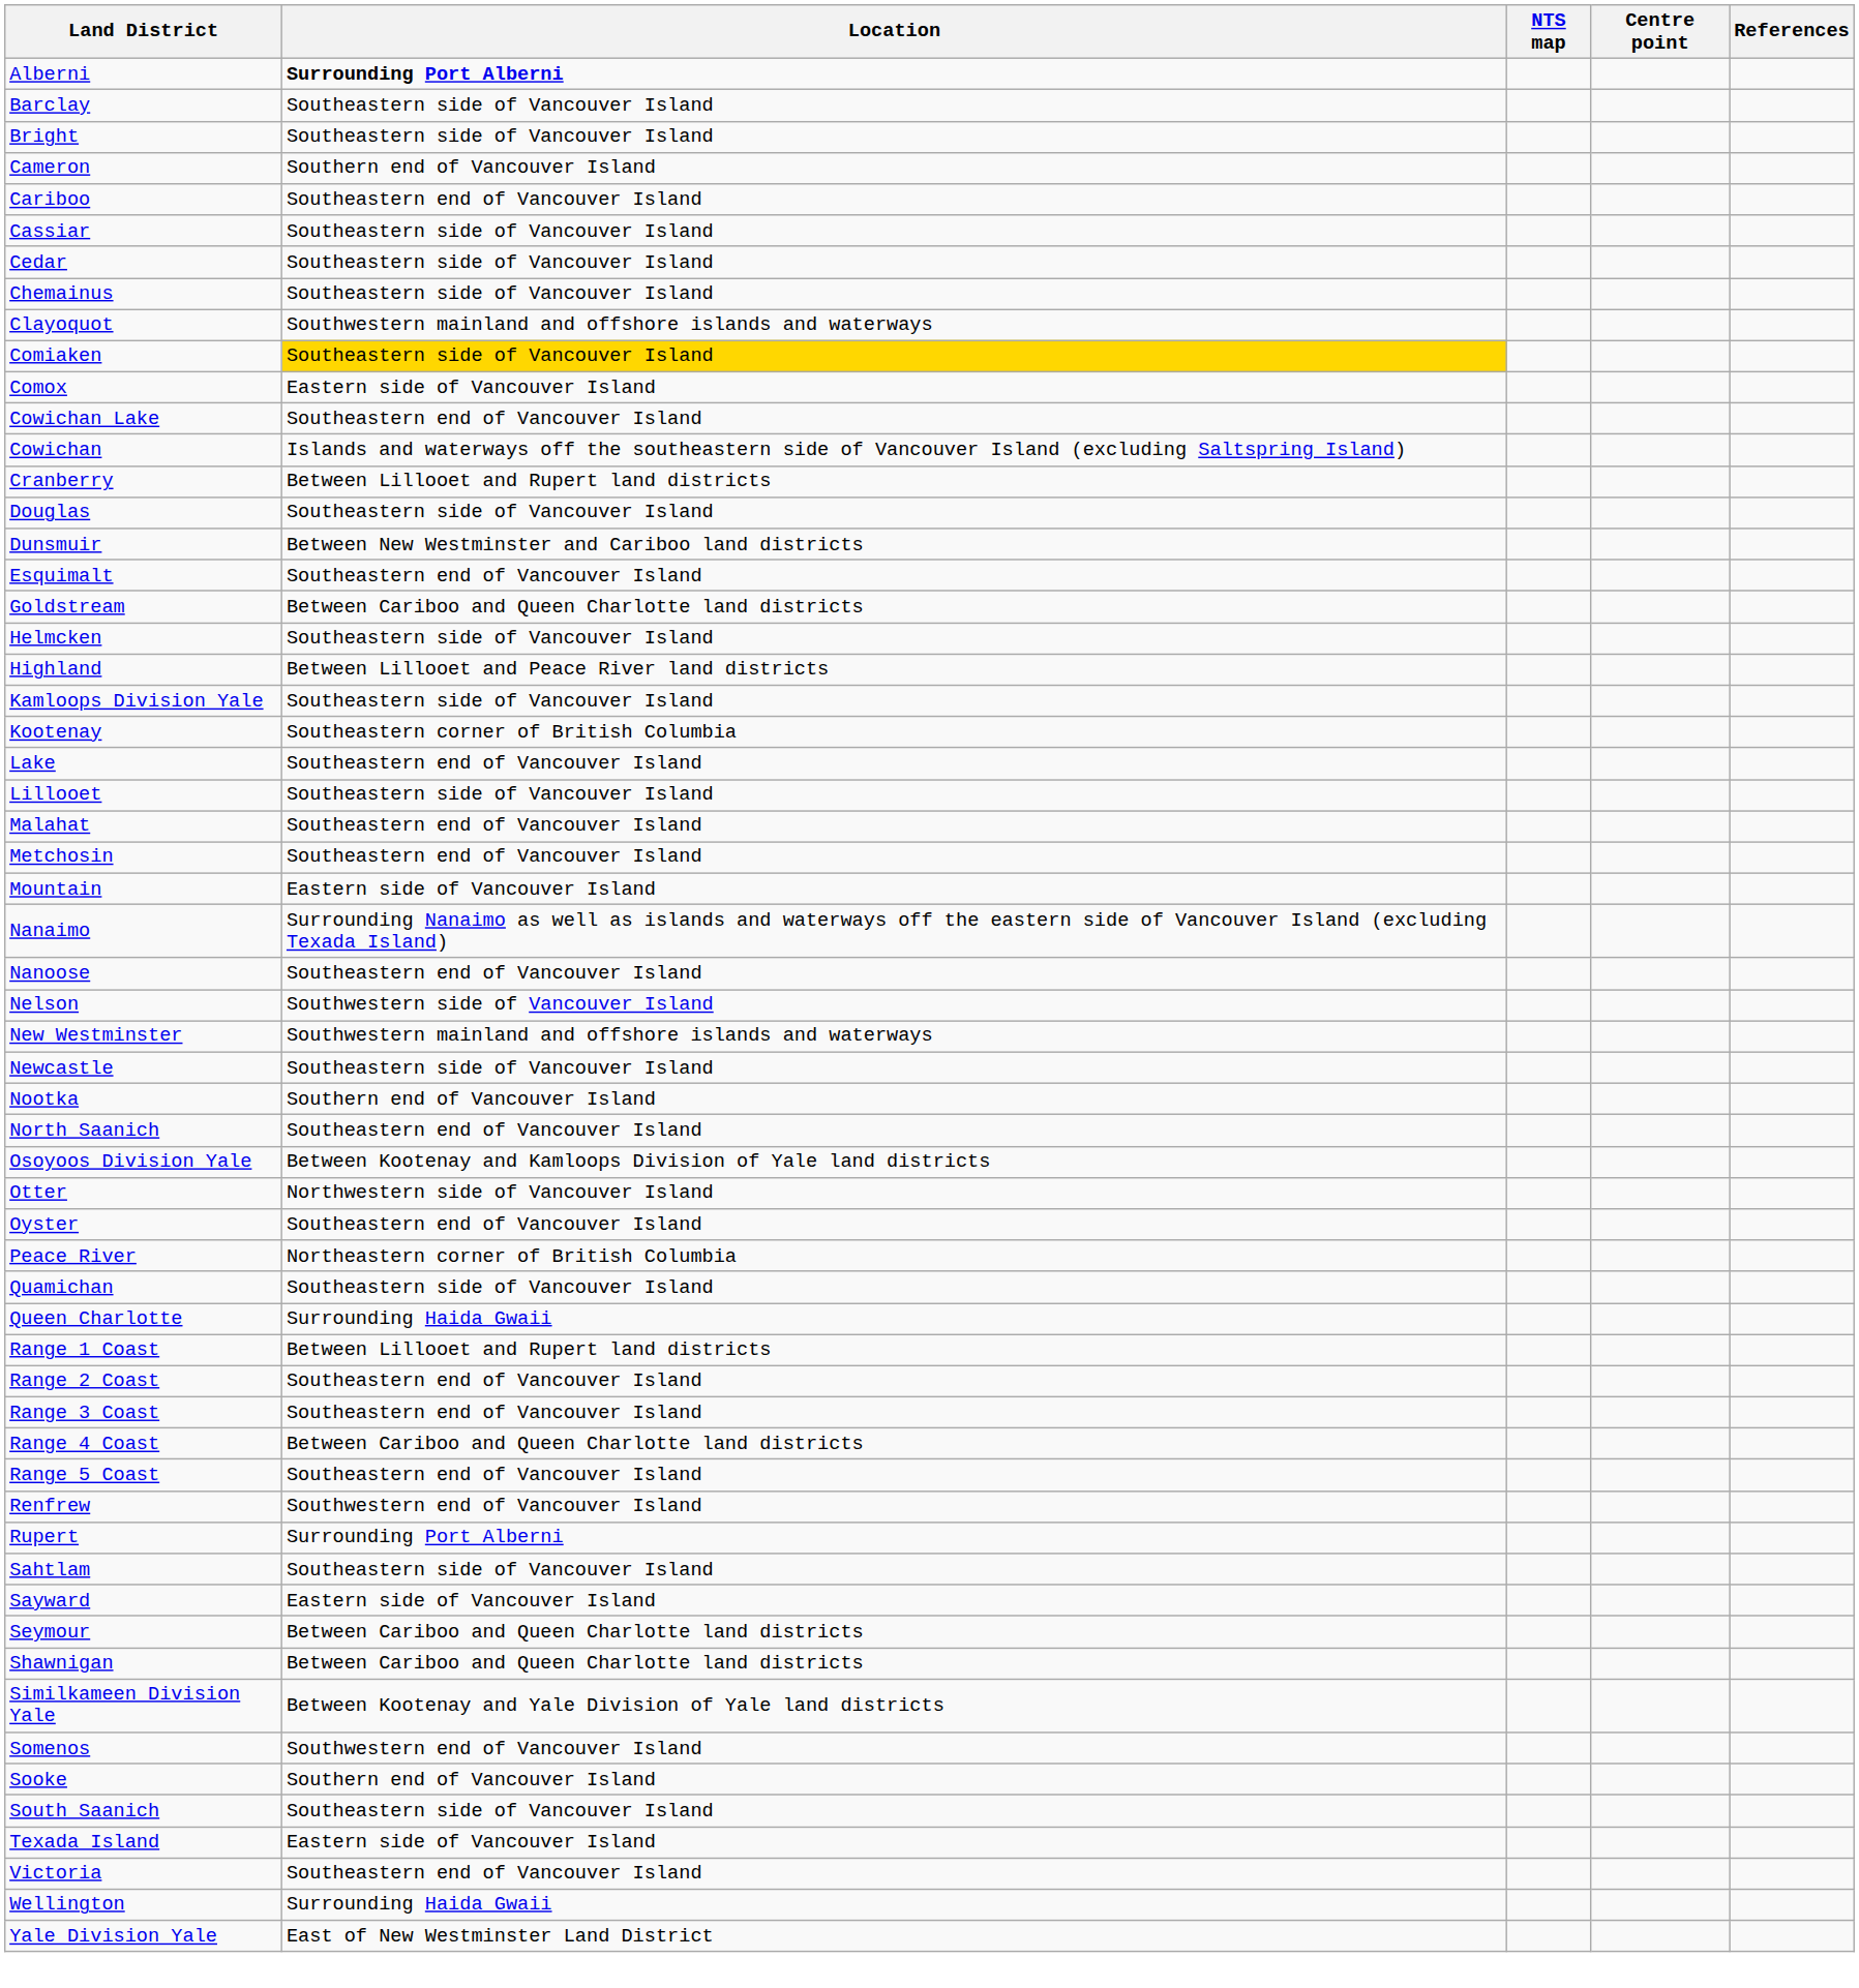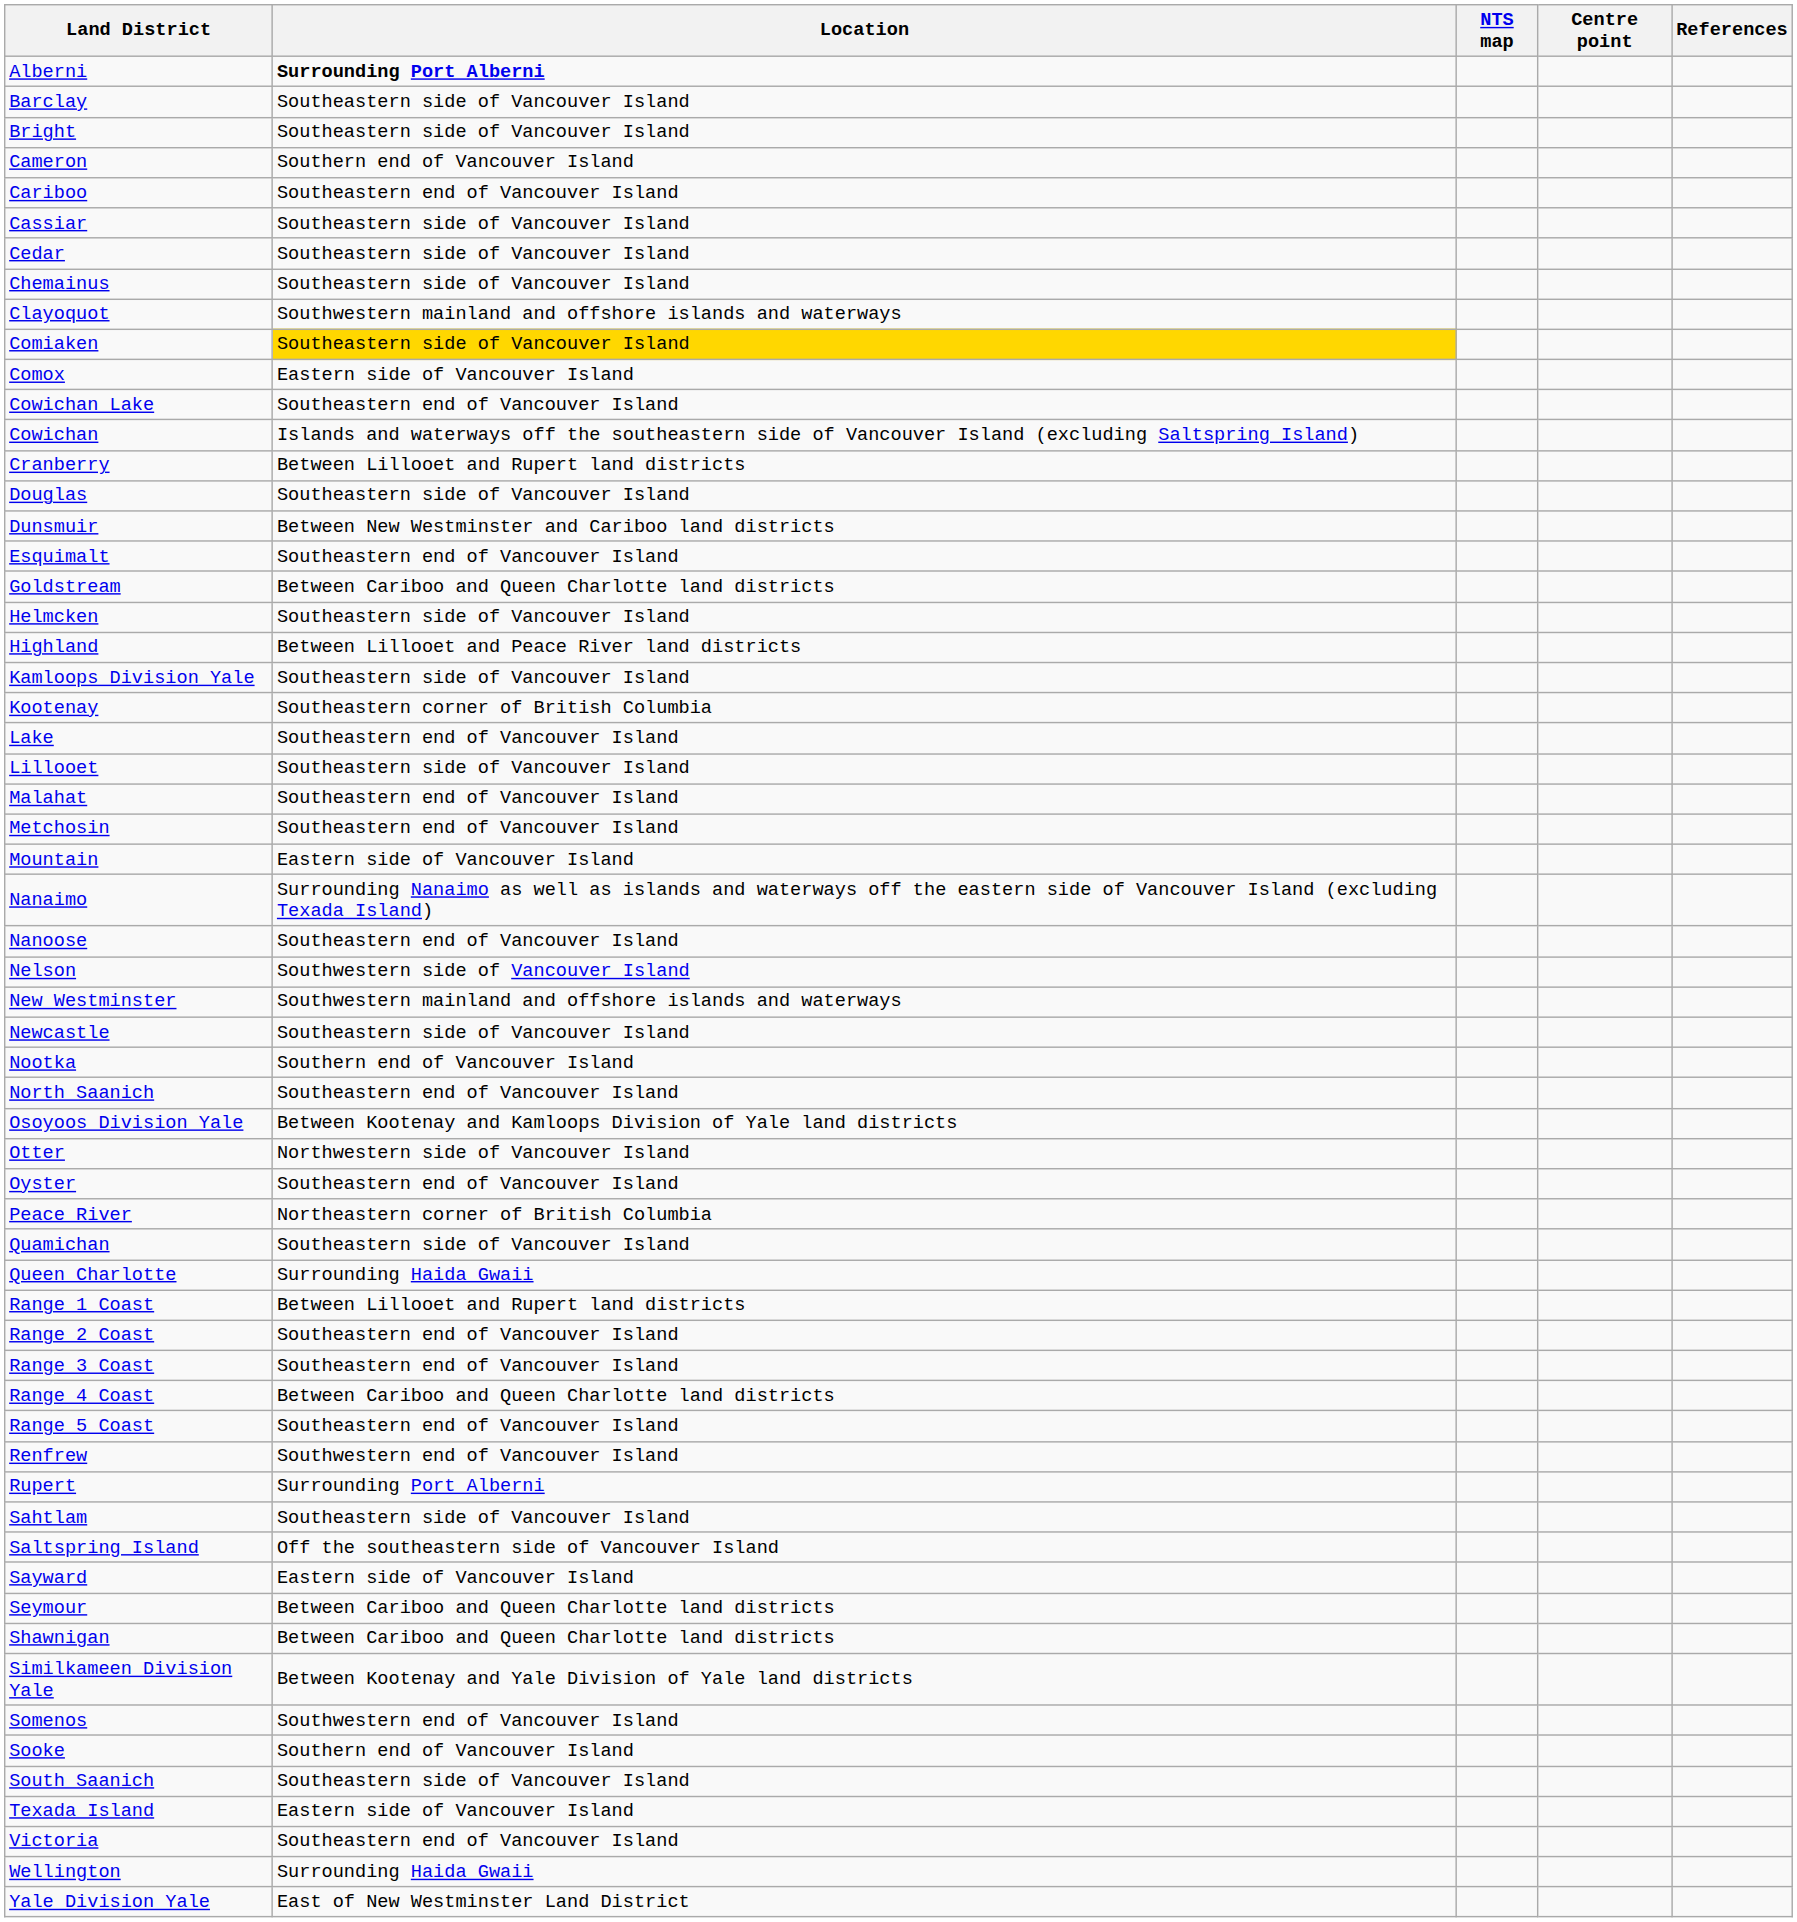 <table class="wikitable">
 <tr>
 <th>Land District</th>
 <th>Location</th>
 <th><a href='#'>NTS</a> map</th>
 <th>Centre point</th>
 <th>References</th>
 </tr>
 <tr>
 <td><a href='#'>Alberni</a></td>
 <td><strong>Surrounding <a href='#'>Port Alberni</a></strong></td>
 <td></td>
 <td></td>
 <td></td>
 </tr>
 <tr>
 <td><a href='#'>Barclay</a></td>
 <td>Southeastern side of Vancouver Island</td>
 <td></td>
 <td></td>
 <td></td>
 </tr>
 <tr>
 <td><a href='#'>Bright</a></td>
 <td>Southeastern side of Vancouver Island</td>
 <td></td>
 <td></td>
 <td></td>
 </tr>
 <tr>
 <td><a href='#'>Cameron</a></td>
 <td>Southern end of Vancouver Island</td>
 <td></td>
 <td></td>
 <td></td>
 </tr>
 <tr>
 <td><a href='#'>Cariboo</a></td>
 <td>Southeastern end of Vancouver Island</td>
 <td></td>
 <td></td>
 <td></td>
 </tr>
 <tr>
 <td><a href='#'>Cassiar</a></td>
 <td>Southeastern side of Vancouver Island</td>
 <td></td>
 <td></td>
 <td></td>
 </tr>
 <tr>
 <td><a href='#'>Cedar</a></td>
 <td>Southeastern side of Vancouver Island</td>
 <td></td>
 <td></td>
 <td></td>
 </tr>
 <tr>
 <td><a href='#'>Chemainus</a></td>
 <td>Southeastern side of Vancouver Island</td>
 <td></td>
 <td></td>
 <td></td>
 </tr>
 <tr>
 <td><a href='#'>Clayoquot</a></td>
 <td>Southwestern mainland and offshore islands and waterways</td>
 <td></td>
 <td></td>
 <td></td>
 </tr>
 <tr>
 <td><a href='#'>Comiaken</a></td>
 <td style="background: gold;">Southeastern side of Vancouver Island</td>
 <td></td>
 <td></td>
 <td></td>
 </tr>
 <tr>
 <td><a href='#'>Comox</a></td>
 <td>Eastern side of Vancouver Island</td>
 <td></td>
 <td></td>
 <td></td>
 </tr>
 <tr>
 <td><a href='#'>Cowichan Lake</a></td>
 <td>Southeastern end of Vancouver Island</td>
 <td></td>
 <td></td>
 <td></td>
 </tr>
 <tr>
 <td><a href='#'>Cowichan</a></td>
 <td>Islands and waterways off the southeastern side of Vancouver Island (excluding <a href='#'>Saltspring Island</a>)</td>
 <td></td>
 <td></td>
 <td></td>
 </tr>
 <tr>
 <td><a href='#'>Cranberry</a></td>
 <td>Between Lillooet and Rupert land districts</td>
 <td></td>
 <td></td>
 <td></td>
 </tr>
 <tr>
 <td><a href='#'>Douglas</a></td>
 <td>Southeastern side of Vancouver Island</td>
 <td></td>
 <td></td>
 <td></td>
 </tr>
 <tr>
 <td><a href='#'>Dunsmuir</a></td>
 <td>Between New Westminster and Cariboo land districts</td>
 <td></td>
 <td></td>
 <td></td>
 </tr>
 <tr>
 <td><a href='#'>Esquimalt</a></td>
 <td>Southeastern end of Vancouver Island</td>
 <td></td>
 <td></td>
 <td></td>
 </tr>
 <tr>
 <td><a href='#'>Goldstream</a></td>
 <td>Between Cariboo and Queen Charlotte land districts</td>
 <td></td>
 <td></td>
 <td></td>
 </tr>
 <tr>
 <td><a href='#'>Helmcken</a></td>
 <td>Southeastern side of Vancouver Island</td>
 <td></td>
 <td></td>
 <td></td>
 </tr>
 <tr>
 <td><a href='#'>Highland</a></td>
 <td>Between Lillooet and Peace River land districts</td>
 <td></td>
 <td></td>
 <td></td>
 </tr>
 <tr>
 <td><a href='#'>Kamloops Division Yale</a></td>
 <td>Southeastern side of Vancouver Island</td>
 <td></td>
 <td></td>
 <td></td>
 </tr>
 <tr>
 <td><a href='#'>Kootenay</a></td>
 <td>Southeastern corner of British Columbia</td>
 <td></td>
 <td></td>
 <td></td>
 </tr>
 <tr>
 <td><a href='#'>Lake</a></td>
 <td>Southeastern end of Vancouver Island</td>
 <td></td>
 <td></td>
 <td></td>
 </tr>
 <tr>
 <td><a href='#'>Lillooet</a></td>
 <td>Southeastern side of Vancouver Island</td>
 <td></td>
 <td></td>
 <td></td>
 </tr>
 <tr>
 <td><a href='#'>Malahat</a></td>
 <td>Southeastern end of Vancouver Island</td>
 <td></td>
 <td></td>
 <td></td>
 </tr>
 <tr>
 <td><a href='#'>Metchosin</a></td>
 <td>Southeastern end of Vancouver Island</td>
 <td></td>
 <td></td>
 <td></td>
 </tr>
 <tr>
 <td><a href='#'>Mountain</a></td>
 <td>Eastern side of Vancouver Island</td>
 <td></td>
 <td></td>
 <td></td>
 </tr>
 <tr>
 <td><a href='#'>Nanaimo</a></td>
 <td>Surrounding <a href='#'>Nanaimo</a> as well as islands and waterways off the eastern side of Vancouver Island (excluding <a href='#'>Texada Island</a>)</td>
 <td></td>
 <td></td>
 <td></td>
 </tr>
 <tr>
 <td><a href='#'>Nanoose</a></td>
 <td>Southeastern end of Vancouver Island</td>
 <td></td>
 <td></td>
 <td></td>
 </tr>
 <tr>
 <td><a href='#'>Nelson</a></td>
 <td>Southwestern side of <a href='#'>Vancouver Island</a></td>
 <td></td>
 <td></td>
 <td></td>
 </tr>
 <tr>
 <td><a href='#'>New Westminster</a></td>
 <td>Southwestern mainland and offshore islands and waterways</td>
 <td></td>
 <td></td>
 <td></td>
 </tr>
 <tr>
 <td><a href='#'>Newcastle</a></td>
 <td>Southeastern side of Vancouver Island</td>
 <td></td>
 <td></td>
 <td></td>
 </tr>
 <tr>
 <td><a href='#'>Nootka</a></td>
 <td>Southern end of Vancouver Island</td>
 <td></td>
 <td></td>
 <td></td>
 </tr>
 <tr>
 <td><a href='#'>North Saanich</a></td>
 <td>Southeastern end of Vancouver Island</td>
 <td></td>
 <td></td>
 <td></td>
 </tr>
 <tr>
 <td><a href='#'>Osoyoos Division Yale</a></td>
 <td>Between Kootenay and Kamloops Division of Yale land districts</td>
 <td></td>
 <td></td>
 <td></td>
 </tr>
 <tr>
 <td><a href='#'>Otter</a></td>
 <td>Northwestern side of Vancouver Island</td>
 <td></td>
 <td></td>
 <td></td>
 </tr>
 <tr>
 <td><a href='#'>Oyster</a></td>
 <td>Southeastern end of Vancouver Island</td>
 <td></td>
 <td></td>
 <td></td>
 </tr>
 <tr>
 <td><a href='#'>Peace River</a></td>
 <td>Northeastern corner of British Columbia</td>
 <td></td>
 <td></td>
 <td></td>
 </tr>
 <tr>
 <td><a href='#'>Quamichan</a></td>
 <td>Southeastern side of Vancouver Island</td>
 <td></td>
 <td></td>
 <td></td>
 </tr>
 <tr>
 <td><a href='#'>Queen Charlotte</a></td>
 <td>Surrounding <a href='#'>Haida Gwaii</a></td>
 <td></td>
 <td></td>
 <td></td>
 </tr>
 <tr>
 <td><a href='#'>Range 1 Coast</a></td>
 <td>Between Lillooet and Rupert land districts</td>
 <td></td>
 <td></td>
 <td></td>
 </tr>
 <tr>
 <td><a href='#'>Range 2 Coast</a></td>
 <td>Southeastern end of Vancouver Island</td>
 <td></td>
 <td></td>
 <td></td>
 </tr>
 <tr>
 <td><a href='#'>Range 3 Coast</a></td>
 <td>Southeastern end of Vancouver Island</td>
 <td></td>
 <td></td>
 <td></td>
 </tr>
 <tr>
 <td><a href='#'>Range 4 Coast</a></td>
 <td>Between Cariboo and Queen Charlotte land districts</td>
 <td></td>
 <td></td>
 <td></td>
 </tr>
 <tr>
 <td><a href='#'>Range 5 Coast</a></td>
 <td>Southeastern end of Vancouver Island</td>
 <td></td>
 <td></td>
 <td></td>
 </tr>
 <tr>
 <td><a href='#'>Renfrew</a></td>
 <td>Southwestern end of Vancouver Island</td>
 <td></td>
 <td></td>
 <td></td>
 </tr>
 <tr>
 <td><a href='#'>Rupert</a></td>
 <td>Surrounding <a href='#'>Port Alberni</a></td>
 <td></td>
 <td></td>
 <td></td>
 </tr>
 <tr>
 <td><a href='#'>Sahtlam</a></td>
 <td>Southeastern side of Vancouver Island</td>
 <td></td>
 <td></td>
 <td></td>
 </tr>
 <tr>
+<td><a href='#'>Saltspring Island</a></td>
+<td>Off the southeastern side of Vancouver Island</td>
+<td></td>
+<td></td>
+<td></td>
+</tr>
+<tr>
 <td><a href='#'>Sayward</a></td>
 <td>Eastern side of Vancouver Island</td>
 <td></td>
 <td></td>
 <td></td>
 </tr>
 <tr>
 <td><a href='#'>Seymour</a></td>
 <td>Between Cariboo and Queen Charlotte land districts</td>
 <td></td>
 <td></td>
 <td></td>
 </tr>
 <tr>
 <td><a href='#'>Shawnigan</a></td>
 <td>Between Cariboo and Queen Charlotte land districts</td>
 <td></td>
 <td></td>
 <td></td>
 </tr>
 <tr>
 <td><a href='#'>Similkameen Division Yale</a></td>
 <td>Between Kootenay and Yale Division of Yale land districts</td>
 <td></td>
 <td></td>
 <td></td>
 </tr>
 <tr>
 <td><a href='#'>Somenos</a></td>
 <td>Southwestern end of Vancouver Island</td>
 <td></td>
 <td></td>
 <td></td>
 </tr>
 <tr>
 <td><a href='#'>Sooke</a></td>
 <td>Southern end of Vancouver Island</td>
 <td></td>
 <td></td>
 <td></td>
 </tr>
 <tr>
 <td><a href='#'>South Saanich</a></td>
 <td>Southeastern side of Vancouver Island</td>
 <td></td>
 <td></td>
 <td></td>
 </tr>
 <tr>
 <td><a href='#'>Texada Island</a></td>
 <td>Eastern side of Vancouver Island</td>
 <td></td>
 <td></td>
 <td></td>
 </tr>
 <tr>
 <td><a href='#'>Victoria</a></td>
 <td>Southeastern end of Vancouver Island</td>
 <td></td>
 <td></td>
 <td></td>
 </tr>
 <tr>
 <td><a href='#'>Wellington</a></td>
 <td>Surrounding <a href='#'>Haida Gwaii</a></td>
 <td></td>
 <td></td>
 <td></td>
 </tr>
 <tr>
 <td><a href='#'>Yale Division Yale</a></td>
 <td>East of New Westminster Land District</td>
 <td></td>
 <td></td>
 <td></td>
 </tr>
 </table>
